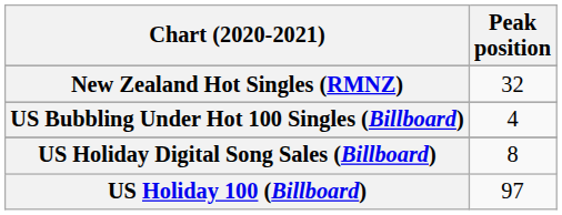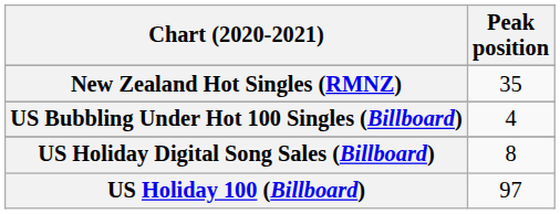 <table class="wikitable sortable plainrowheaders" style="text-align:center">
 <tr>
 <th scope="col">Chart (2020-2021)</th>
 <th scope="col">Peak<br>position</th>
 </tr>
 <tr>
 </tr>
 <tr>
 </tr>
 <tr>
 </tr>
 <tr>
 </tr>
 <tr>
 <th scope="row">New Zealand Hot Singles (<a href='#'>RMNZ</a>)</th>
-<td>32</td>
+<td>35</td>
 </tr>
 <tr>
 </tr>
 <tr>
 <th scope="row">US Bubbling Under Hot 100 Singles (<em><a href='#'>Billboard</a></em>)</th>
 <td>4</td>
 </tr>
 <tr>
 </tr>
 <tr>
 </tr>
 <tr>
 <th scope="row">US Holiday Digital Song Sales (<em><a href='#'>Billboard</a></em>)</th>
 <td>8</td>
 </tr>
 <tr>
 <th scope="row">US <a href='#'>Holiday 100</a> (<em><a href='#'>Billboard</a></em>)</th>
 <td>97</td>
 </tr>
 </table>
